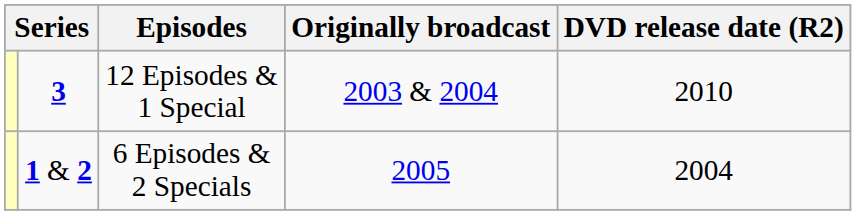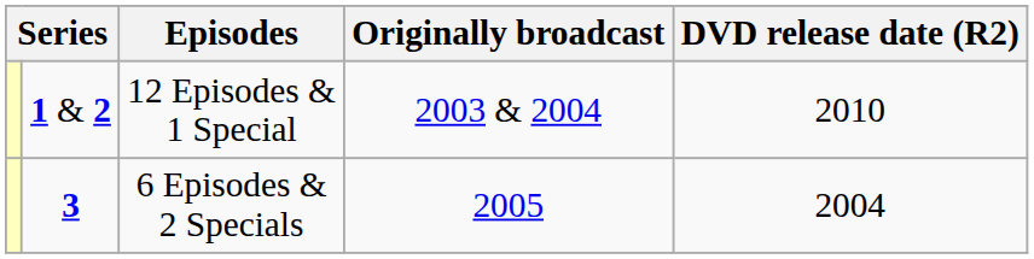 <table class="wikitable">
 <tr>
 <th colspan="2">Series</th>
 <th>Episodes</th>
 <th>Originally broadcast</th>
 <th>DVD release date (R2)</th>
 </tr>
 <tr>
 <td bgcolor="#FFFFBF" height="10px"></td>
-<td align="center"><strong><a href='#'>3</a></strong></td>
+<td align="center"><strong><a href='#'>1</a></strong> & <strong><a href='#'>2</a></strong></td>
 <td align="center">12 Episodes &<br>1 Special</td>
 <td align="center"><a href='#'>2003</a> & <a href='#'>2004</a></td>
 <td align="center">2010</td>
 </tr>
 <tr>
 <td bgcolor="#FFFFBF" height="10px"></td>
-<td align="center"><strong><a href='#'>1</a></strong> & <strong><a href='#'>2</a></strong></td>
+<td align="center"><strong><a href='#'>3</a></strong></td>
 <td align="center">6 Episodes &<br>2 Specials</td>
 <td align="center"><a href='#'>2005</a></td>
 <td align="center">2004</td>
 </tr>
 </table>
